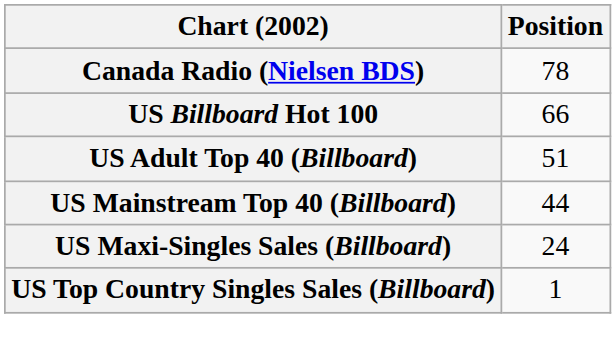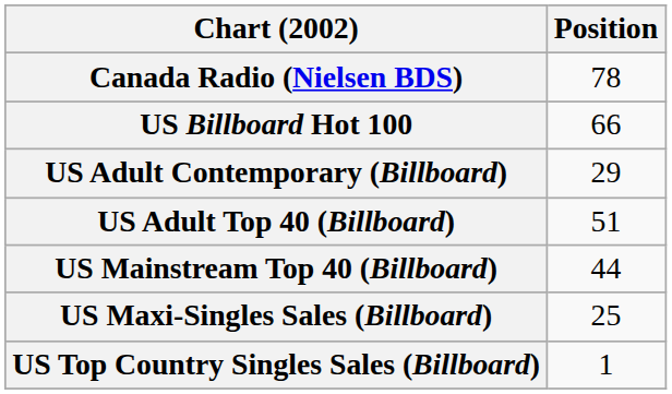 <table class="wikitable sortable plainrowheaders" style="text-align:center">
 <tr>
 <th>Chart (2002)</th>
 <th>Position</th>
 </tr>
 <tr>
 <th scope="row">Canada Radio (<a href='#'>Nielsen BDS</a>)</th>
 <td>78</td>
 </tr>
 <tr>
 <th scope="row">US <em>Billboard</em> Hot 100</th>
 <td>66</td>
 </tr>
 <tr>
+<th scope="row">US Adult Contemporary (<em>Billboard</em>)</th>
+<td>29</td>
+</tr>
+<tr>
 <th scope="row">US Adult Top 40 (<em>Billboard</em>)</th>
 <td>51</td>
 </tr>
 <tr>
 <th scope="row">US Mainstream Top 40 (<em>Billboard</em>)</th>
 <td>44</td>
 </tr>
 <tr>
 <th scope="row">US Maxi-Singles Sales (<em>Billboard</em>)</th>
-<td>24</td>
+<td>25</td>
 </tr>
 <tr>
 <th scope="row">US Top Country Singles Sales (<em>Billboard</em>)</th>
 <td>1</td>
 </tr>
 </table>
